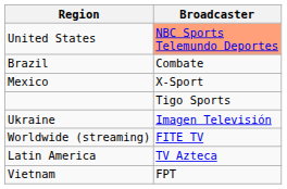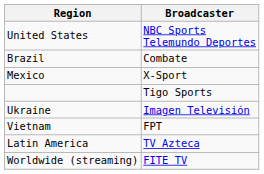 <table class="wikitable">
 <tr>
 <th>Region</th>
 <th>Broadcaster</th>
 </tr>
 <tr>
 <td>United States</td>
-<td style="background: lightsalmon;"><a href='#'>NBC Sports</a><br><a href='#'>Telemundo Deportes</a></td>
+<td><a href='#'>NBC Sports</a><br><a href='#'>Telemundo Deportes</a></td>
 </tr>
 <tr>
 <td>Brazil</td>
 <td>Combate</td>
 </tr>
 <tr>
 <td>Mexico</td>
 <td>X-Sport</td>
 </tr>
 <tr>
 <td></td>
 <td>Tigo Sports</td>
 </tr>
 <tr>
 <td>Ukraine</td>
 <td><a href='#'>Imagen Televisión</a></td>
 </tr>
 <tr>
-<td>Worldwide (streaming)</td>
-<td><a href='#'>FITE TV</a></td>
+<td>Vietnam</td>
+<td>FPT</td>
 </tr>
 <tr>
 <td>Latin America</td>
 <td><a href='#'>TV Azteca</a></td>
 </tr>
 <tr>
-<td>Vietnam</td>
-<td>FPT</td>
+<td>Worldwide (streaming)</td>
+<td><a href='#'>FITE TV</a></td>
 </tr>
 </table>
